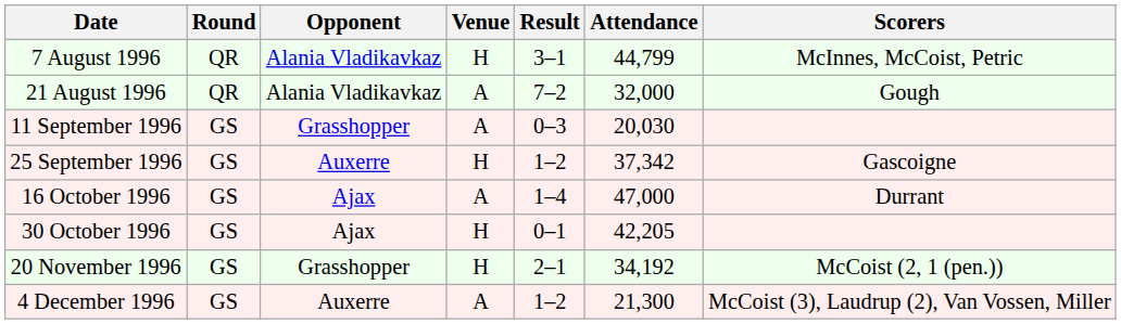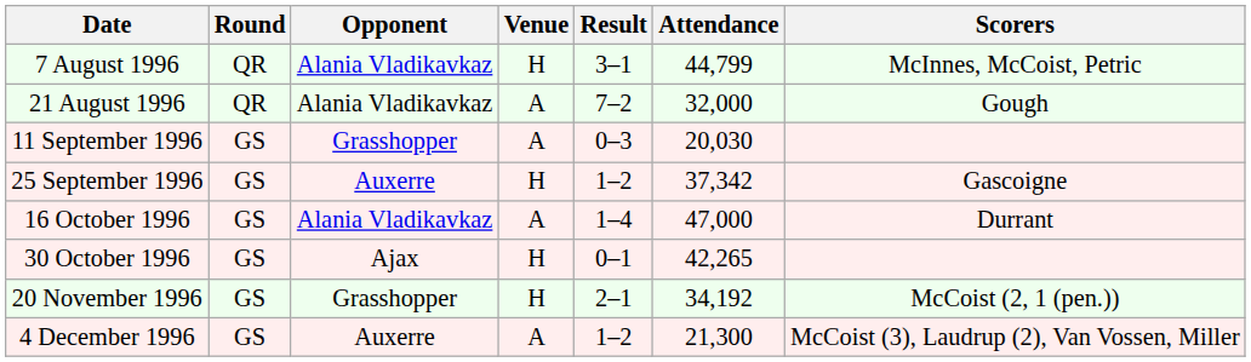 <table class="wikitable sortable" style="font-size:100%; text-align:center">
 <tr>
 <th>Date</th>
 <th>Round</th>
 <th>Opponent</th>
 <th>Venue</th>
 <th>Result</th>
 <th>Attendance</th>
 <th>Scorers</th>
 </tr>
 <tr bgcolor = "#EEFFEE">
 <td>7 August 1996</td>
 <td>QR</td>
 <td> <a href='#'>Alania Vladikavkaz</a></td>
 <td>H</td>
 <td>3–1</td>
 <td>44,799</td>
 <td>McInnes, McCoist, Petric</td>
 </tr>
 <tr bgcolor = "#EEFFEE">
 <td>21 August 1996</td>
 <td>QR</td>
 <td> Alania Vladikavkaz</td>
 <td>A</td>
 <td>7–2</td>
 <td>32,000</td>
 <td>Gough</td>
 </tr>
 <tr bgcolor = "#FFEEEE">
 <td>11 September 1996</td>
 <td>GS</td>
 <td> <a href='#'>Grasshopper</a></td>
 <td>A</td>
 <td>0–3</td>
 <td>20,030</td>
 <td></td>
 </tr>
 <tr bgcolor = "#FFEEEE">
 <td>25 September 1996</td>
 <td>GS</td>
 <td> <a href='#'>Auxerre</a></td>
 <td>H</td>
 <td>1–2</td>
 <td>37,342</td>
 <td>Gascoigne</td>
 </tr>
 <tr bgcolor = "#FFEEEE">
 <td>16 October 1996</td>
 <td>GS</td>
-<td> <a href='#'>Ajax</a></td>
+<td> <a href='#'>Alania Vladikavkaz</a></td>
 <td>A</td>
 <td>1–4</td>
 <td>47,000</td>
 <td>Durrant</td>
 </tr>
 <tr bgcolor = "#FFEEEE">
 <td>30 October 1996</td>
 <td>GS</td>
 <td> Ajax</td>
 <td>H</td>
 <td>0–1</td>
-<td>42,205</td>
+<td>42,265</td>
 <td></td>
 </tr>
 <tr bgcolor = "#EEFFEE">
 <td>20 November 1996</td>
 <td>GS</td>
 <td> Grasshopper</td>
 <td>H</td>
 <td>2–1</td>
 <td>34,192</td>
 <td>McCoist (2, 1 (pen.))</td>
 </tr>
 <tr bgcolor = "#FFEEEE">
 <td>4 December 1996</td>
 <td>GS</td>
 <td> Auxerre</td>
 <td>A</td>
 <td>1–2</td>
 <td>21,300</td>
 <td>McCoist (3), Laudrup (2), Van Vossen, Miller</td>
 </tr>
 </table>
